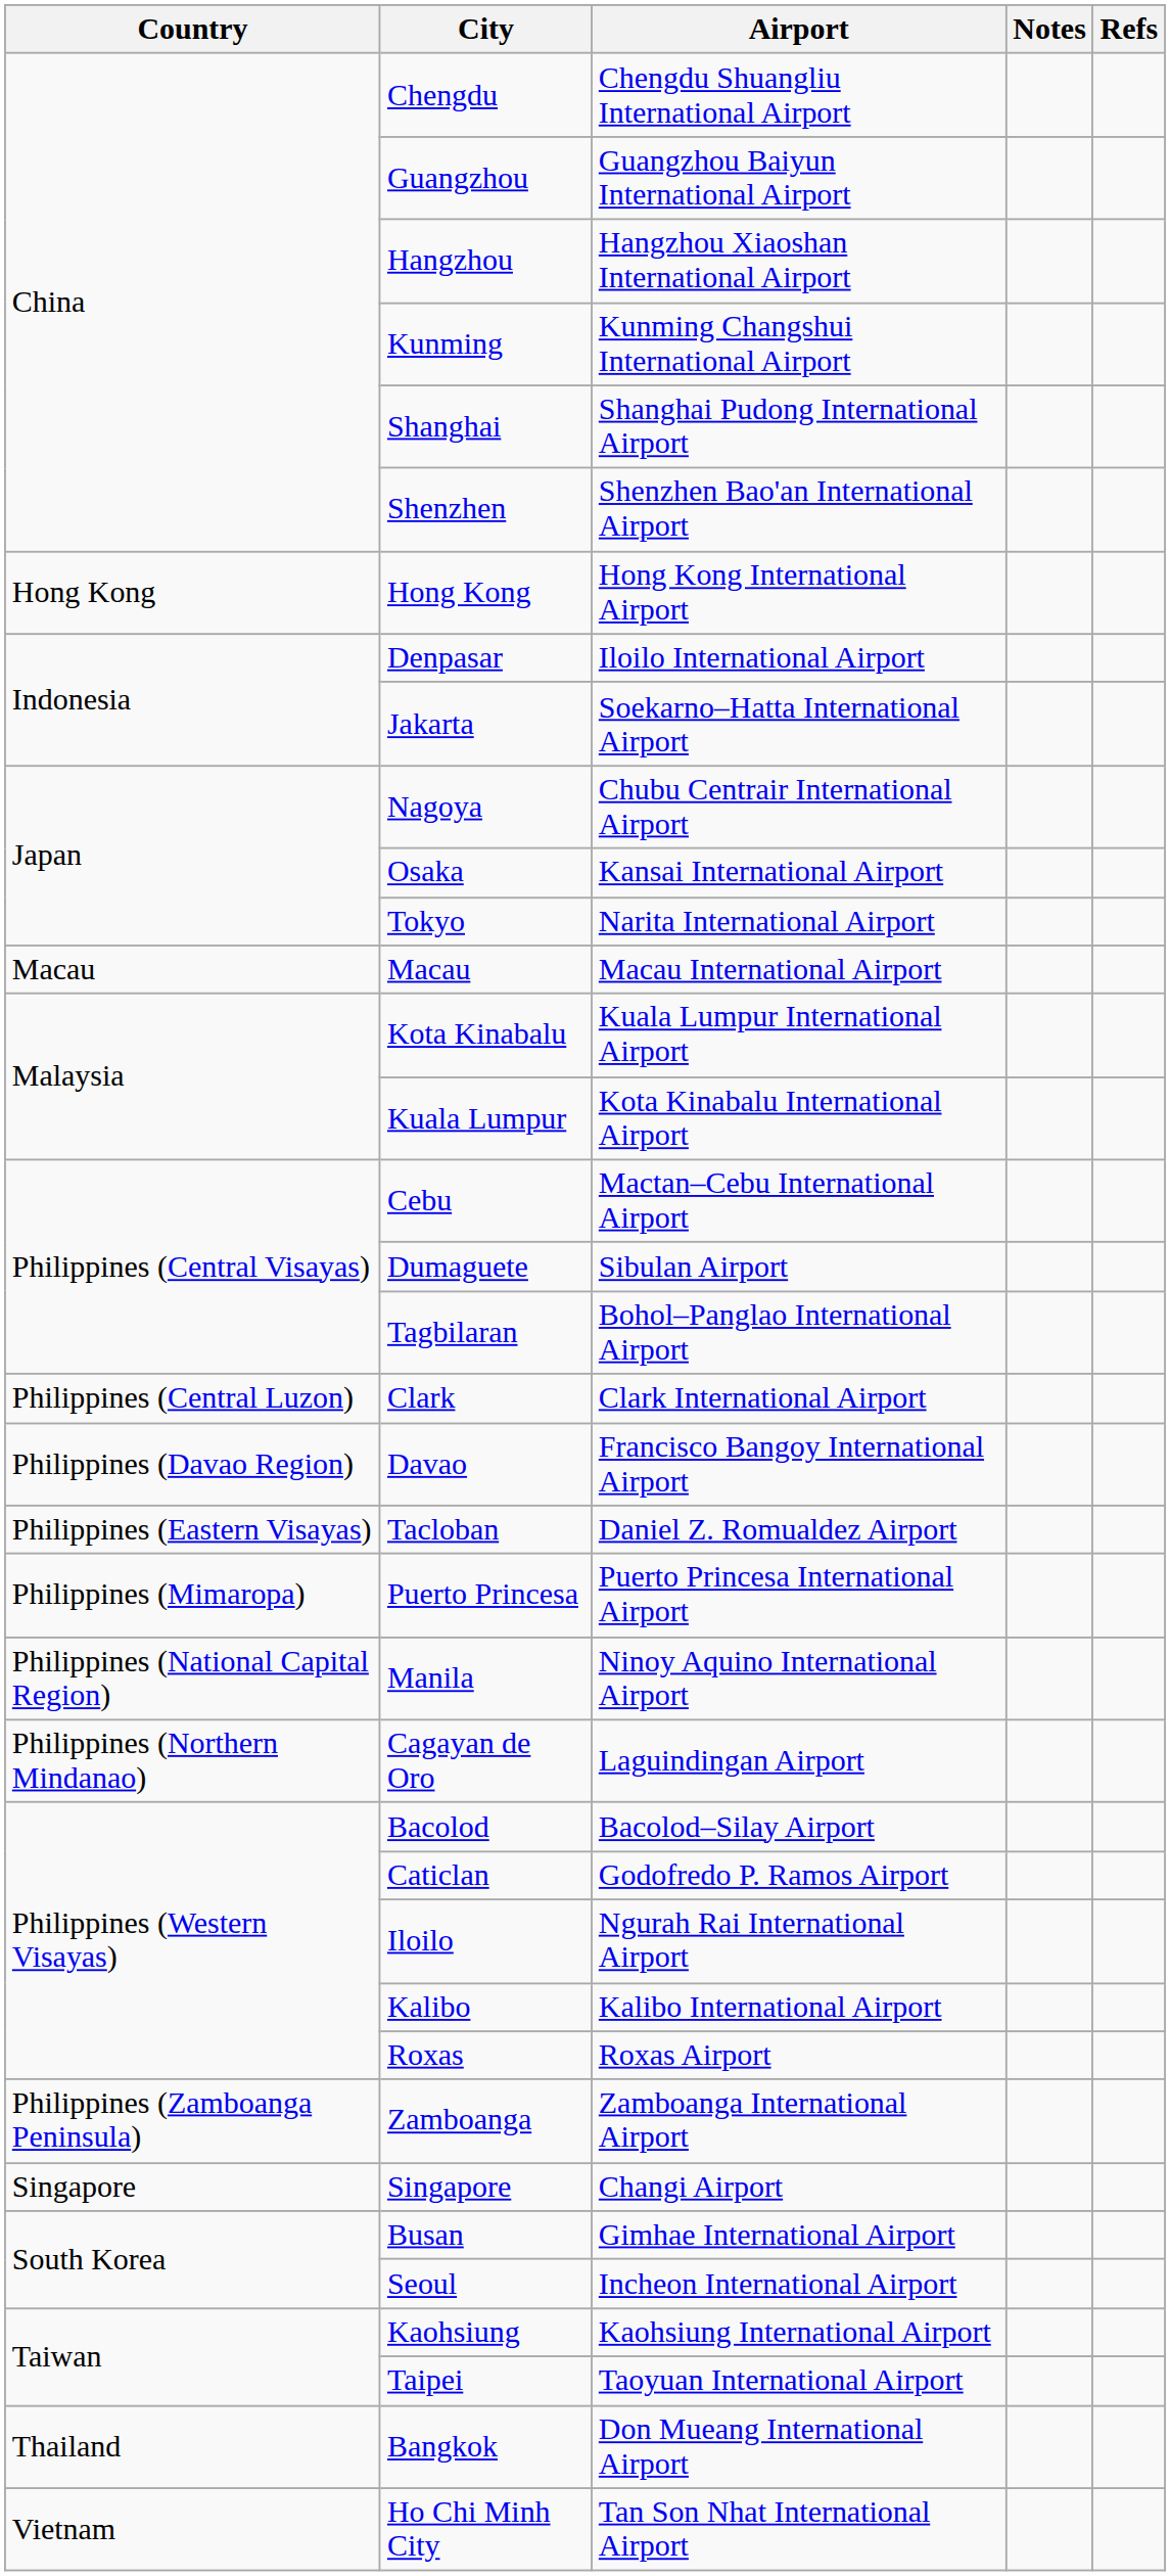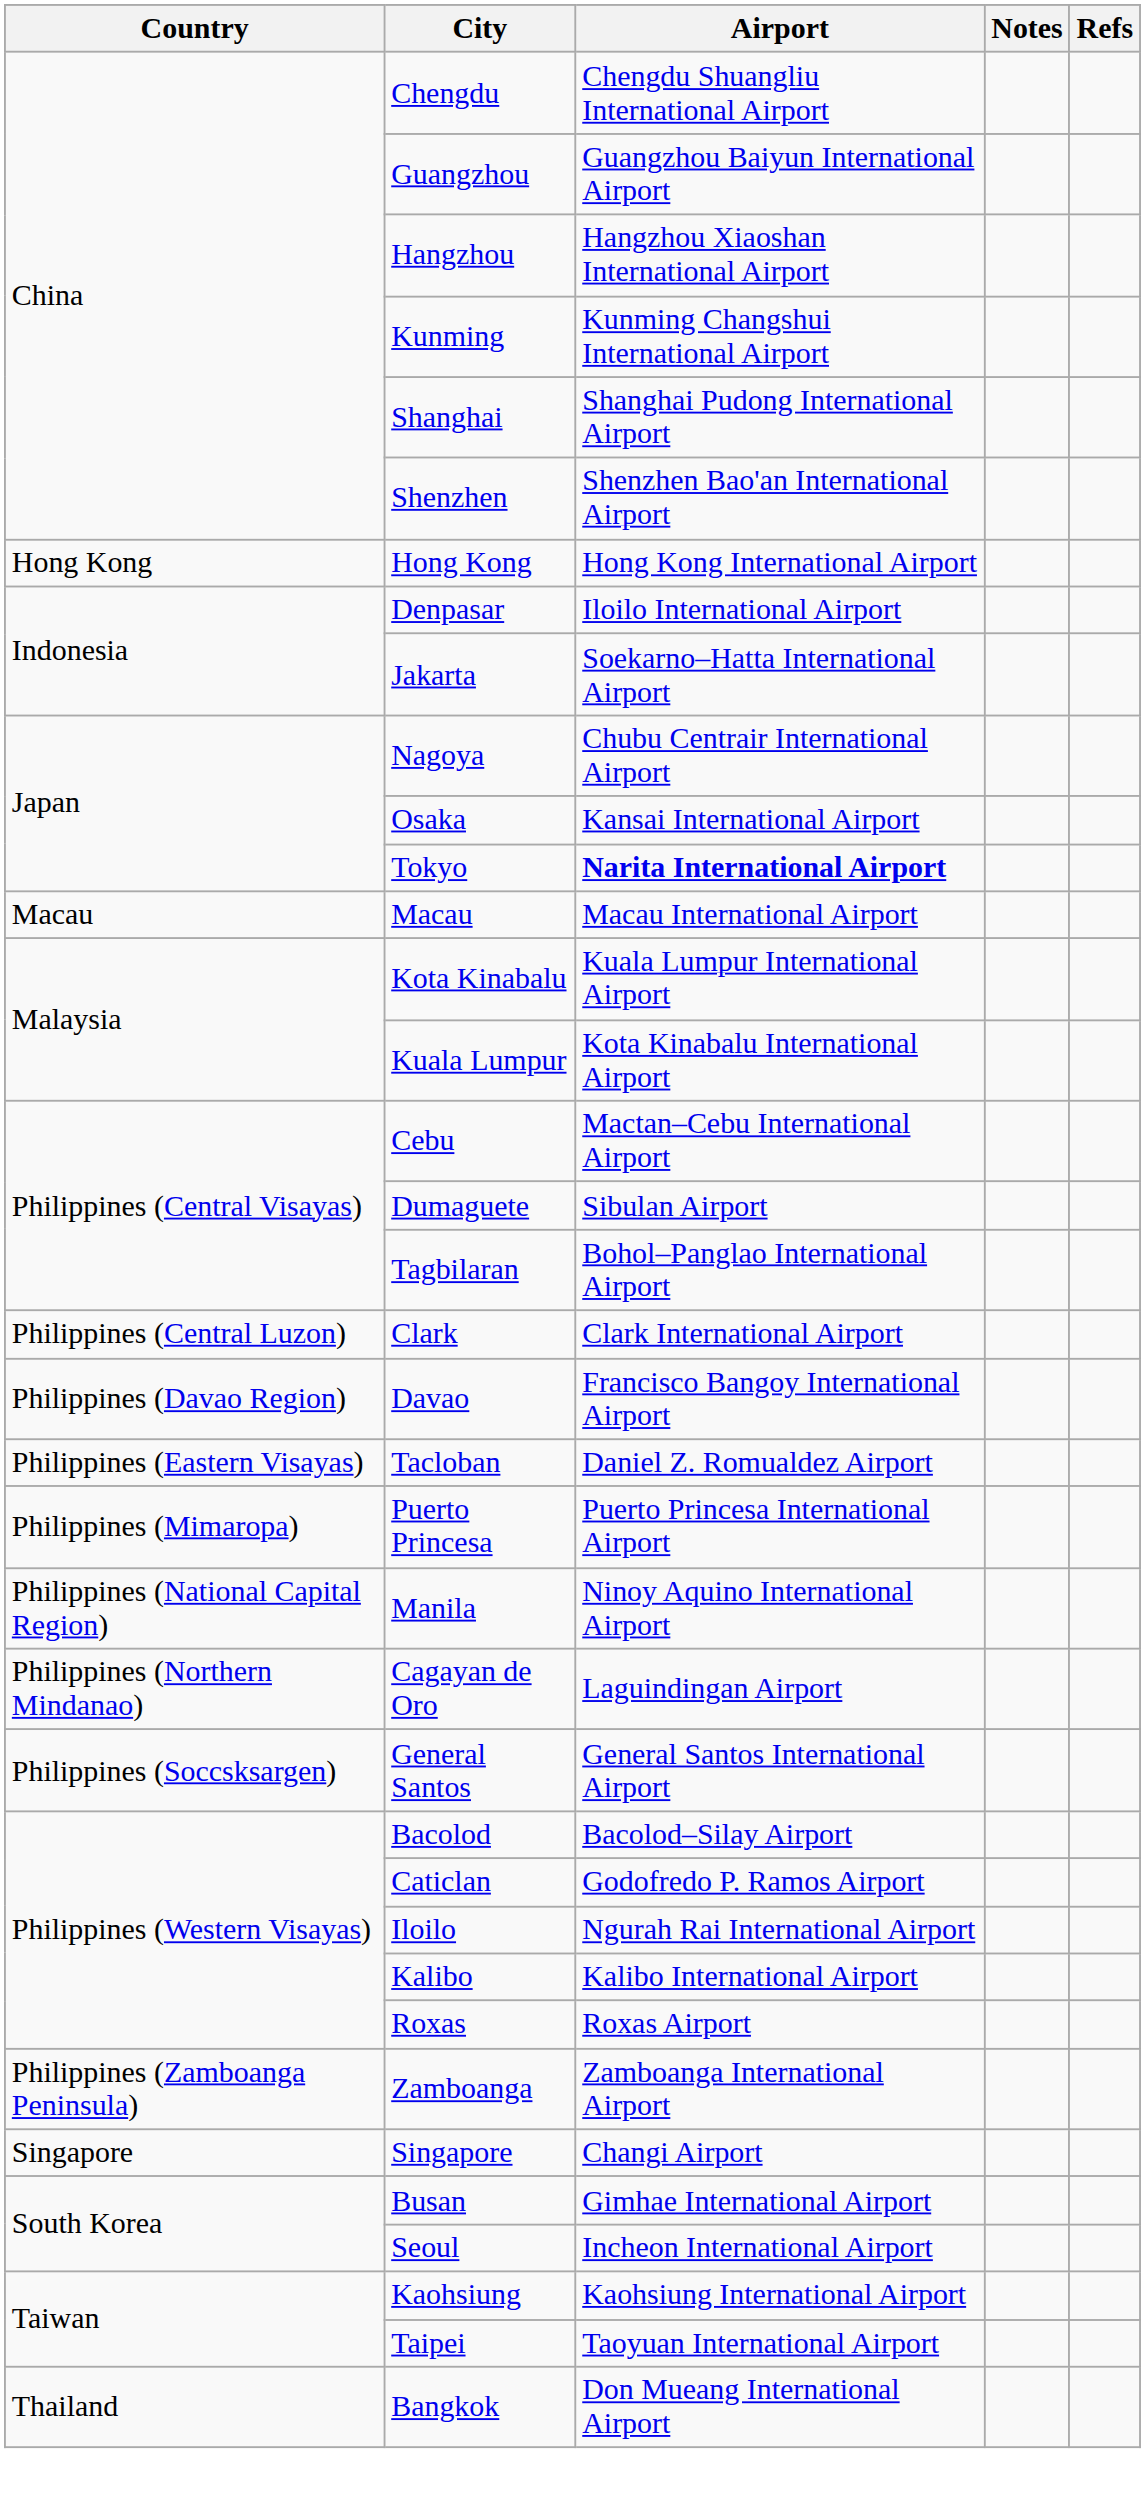 <table class="sortable wikitable">
 <tr>
 <th>Country</th>
 <th>City</th>
 <th>Airport</th>
 <th>Notes</th>
 <th class="unsortable">Refs</th>
 </tr>
 <tr>
 <td rowspan="6">China</td>
 <td><a href='#'>Chengdu</a></td>
 <td><a href='#'>Chengdu Shuangliu International Airport</a></td>
 <td></td>
 <td align=center></td>
 </tr>
 <tr>
 <td><a href='#'>Guangzhou</a></td>
 <td><a href='#'>Guangzhou Baiyun International Airport</a></td>
 <td></td>
 <td align=center></td>
 </tr>
 <tr>
 <td><a href='#'>Hangzhou</a></td>
 <td><a href='#'>Hangzhou Xiaoshan International Airport</a></td>
 <td></td>
 <td align=center></td>
 </tr>
 <tr>
 <td><a href='#'>Kunming</a></td>
 <td><a href='#'>Kunming Changshui International Airport</a></td>
 <td></td>
 <td align=center></td>
 </tr>
 <tr>
 <td><a href='#'>Shanghai</a></td>
 <td><a href='#'>Shanghai Pudong International Airport</a></td>
 <td></td>
 <td align=center></td>
 </tr>
 <tr>
 <td><a href='#'>Shenzhen</a></td>
 <td><a href='#'>Shenzhen Bao'an International Airport</a></td>
 <td></td>
 <td align=center></td>
 </tr>
 <tr>
 <td>Hong Kong</td>
 <td><a href='#'>Hong Kong</a></td>
 <td><a href='#'>Hong Kong International Airport</a></td>
 <td align=center></td>
 <td align=center></td>
 </tr>
 <tr>
 <td rowspan="2">Indonesia</td>
 <td><a href='#'>Denpasar</a></td>
 <td><a href='#'>Iloilo International Airport</a></td>
 <td></td>
 <td align=center></td>
 </tr>
 <tr>
 <td><a href='#'>Jakarta</a></td>
 <td><a href='#'>Soekarno–Hatta International Airport</a></td>
 <td></td>
 <td align=center></td>
 </tr>
 <tr>
 <td rowspan="3">Japan</td>
 <td><a href='#'>Nagoya</a></td>
 <td><a href='#'>Chubu Centrair International Airport</a></td>
 <td></td>
 <td align=center></td>
 </tr>
 <tr>
 <td><a href='#'>Osaka</a></td>
 <td><a href='#'>Kansai International Airport</a></td>
 <td align=center></td>
 <td align=center></td>
 </tr>
 <tr>
 <td><a href='#'>Tokyo</a></td>
-<td><a href='#'>Narita International Airport</a></td>
+<td><strong><a href='#'>Narita International Airport</a></strong></td>
 <td align=center></td>
 <td align=center></td>
 </tr>
 <tr>
 <td>Macau</td>
 <td><a href='#'>Macau</a></td>
 <td><a href='#'>Macau International Airport</a></td>
 <td align=center></td>
 <td align=center></td>
 </tr>
 <tr>
 <td rowspan="2">Malaysia</td>
 <td><a href='#'>Kota Kinabalu</a></td>
 <td><a href='#'>Kuala Lumpur International Airport</a></td>
 <td align=center></td>
 <td align=center></td>
 </tr>
 <tr>
 <td><a href='#'>Kuala Lumpur</a></td>
 <td><a href='#'>Kota Kinabalu International Airport</a></td>
 <td></td>
 <td align=center></td>
 </tr>
 <tr>
 <td rowspan="3">Philippines (<a href='#'>Central Visayas</a>)</td>
 <td><a href='#'>Cebu</a></td>
 <td><a href='#'>Mactan–Cebu International Airport</a></td>
 <td></td>
 <td align=center></td>
 </tr>
 <tr>
 <td><a href='#'>Dumaguete</a></td>
 <td><a href='#'>Sibulan Airport</a></td>
 <td></td>
 <td align=center></td>
 </tr>
 <tr>
 <td><a href='#'>Tagbilaran</a></td>
 <td><a href='#'>Bohol–Panglao International Airport</a></td>
 <td align=center></td>
 <td align=center></td>
 </tr>
 <tr>
 <td>Philippines (<a href='#'>Central Luzon</a>)</td>
 <td><a href='#'>Clark</a></td>
 <td><a href='#'>Clark International Airport</a></td>
 <td></td>
 <td align=center></td>
 </tr>
 <tr>
 <td>Philippines (<a href='#'>Davao Region</a>)</td>
 <td><a href='#'>Davao</a></td>
 <td><a href='#'>Francisco Bangoy International Airport</a></td>
 <td></td>
 <td align=center></td>
 </tr>
 <tr>
 <td>Philippines (<a href='#'>Eastern Visayas</a>)</td>
 <td><a href='#'>Tacloban</a></td>
 <td><a href='#'>Daniel Z. Romualdez Airport</a></td>
 <td align=center></td>
 <td align=center></td>
 </tr>
 <tr>
 <td>Philippines (<a href='#'>Mimaropa</a>)</td>
 <td><a href='#'>Puerto Princesa</a></td>
 <td><a href='#'>Puerto Princesa International Airport</a></td>
 <td align=center></td>
 <td align=center></td>
 </tr>
 <tr>
 <td>Philippines (<a href='#'>National Capital Region</a>)</td>
 <td><a href='#'>Manila</a></td>
 <td><a href='#'>Ninoy Aquino International Airport</a></td>
 <td></td>
 <td align=center></td>
 </tr>
 <tr>
 <td>Philippines (<a href='#'>Northern Mindanao</a>)</td>
 <td><a href='#'>Cagayan de Oro</a></td>
 <td><a href='#'>Laguindingan Airport</a></td>
 <td align=center></td>
 <td align=center></td>
 </tr>
 <tr>
+<td>Philippines (<a href='#'>Soccsksargen</a>)</td>
+<td><a href='#'>General Santos</a></td>
+<td><a href='#'>General Santos International Airport</a></td>
+<td></td>
+<td align=center></td>
+</tr>
+<tr>
 <td rowspan="5">Philippines (<a href='#'>Western Visayas</a>)</td>
 <td><a href='#'>Bacolod</a></td>
 <td><a href='#'>Bacolod–Silay Airport</a></td>
 <td align=center></td>
 <td align=center></td>
 </tr>
 <tr>
 <td><a href='#'>Caticlan</a></td>
 <td><a href='#'>Godofredo P. Ramos Airport</a></td>
 <td align=center></td>
 <td align=center></td>
 </tr>
 <tr>
 <td><a href='#'>Iloilo</a></td>
 <td><a href='#'>Ngurah Rai International Airport</a></td>
 <td align=center></td>
 <td align=center></td>
 </tr>
 <tr>
 <td><a href='#'>Kalibo</a></td>
 <td><a href='#'>Kalibo International Airport</a></td>
 <td align=center></td>
 <td align=center></td>
 </tr>
 <tr>
 <td><a href='#'>Roxas</a></td>
 <td><a href='#'>Roxas Airport</a></td>
 <td align=center></td>
 <td align=center></td>
 </tr>
 <tr>
 <td>Philippines (<a href='#'>Zamboanga Peninsula</a>)</td>
 <td><a href='#'>Zamboanga</a></td>
 <td><a href='#'>Zamboanga International Airport</a></td>
 <td></td>
 <td align=center></td>
 </tr>
 <tr>
 <td>Singapore</td>
 <td><a href='#'>Singapore</a></td>
 <td><a href='#'>Changi Airport</a></td>
 <td></td>
 <td align=center></td>
 </tr>
 <tr>
 <td rowspan="2">South Korea</td>
 <td><a href='#'>Busan</a></td>
 <td><a href='#'>Gimhae International Airport</a></td>
 <td></td>
 <td align=center></td>
 </tr>
 <tr>
 <td><a href='#'>Seoul</a></td>
 <td><a href='#'>Incheon International Airport</a></td>
 <td align=center></td>
 <td align=center></td>
 </tr>
 <tr>
 <td rowspan="2">Taiwan</td>
 <td><a href='#'>Kaohsiung</a></td>
 <td><a href='#'>Kaohsiung International Airport</a></td>
 <td align=center></td>
 <td align=center></td>
 </tr>
 <tr>
 <td><a href='#'>Taipei</a></td>
 <td><a href='#'>Taoyuan International Airport</a></td>
 <td align=center></td>
 <td align=center></td>
 </tr>
 <tr>
 <td>Thailand</td>
 <td><a href='#'>Bangkok</a></td>
 <td><a href='#'>Don Mueang International Airport</a></td>
 <td align=center></td>
 <td align=center></td>
 </tr>
-<tr>
-<td>Vietnam</td>
-<td><a href='#'>Ho Chi Minh City</a></td>
-<td><a href='#'>Tan Son Nhat International Airport</a></td>
-<td></td>
-<td align=center></td>
-</tr>
 </table>
